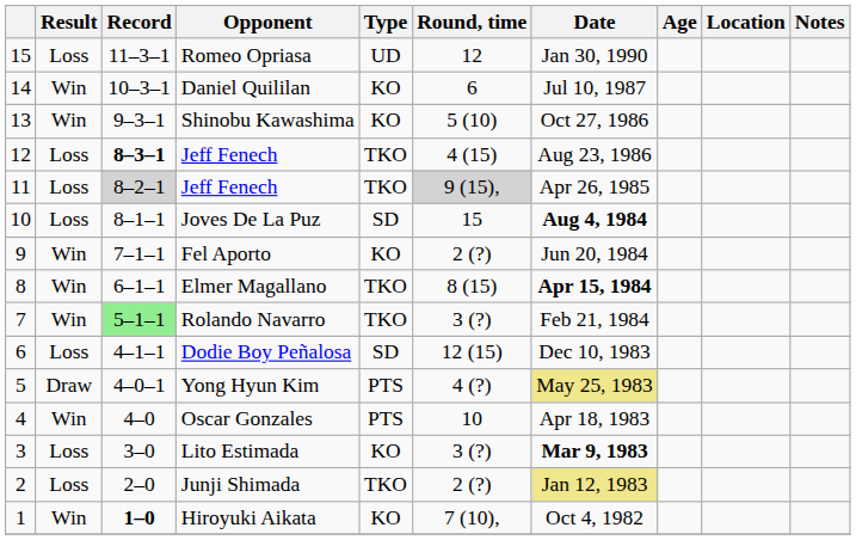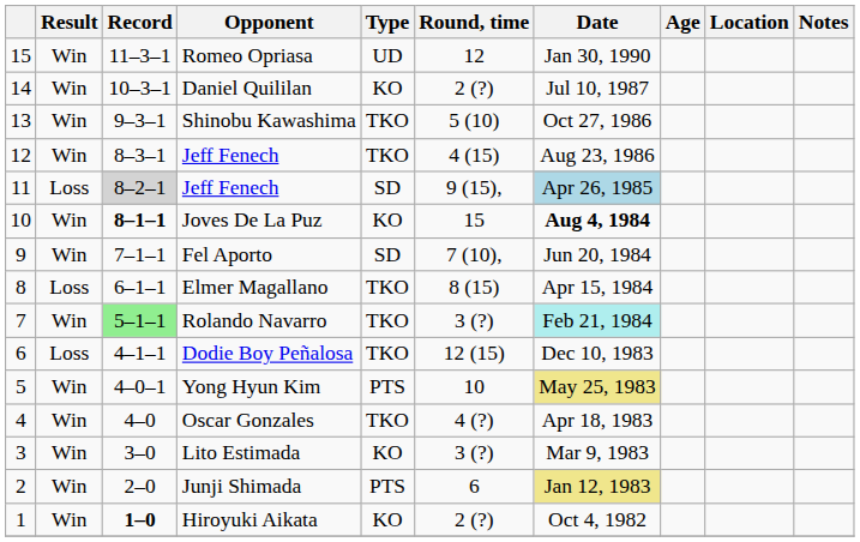 <table class="wikitable" style="text-align:center">
 <tr>
 <th></th>
 <th>Result</th>
 <th>Record</th>
 <th>Opponent</th>
 <th>Type</th>
 <th>Round, time</th>
 <th>Date</th>
 <th>Age</th>
 <th>Location</th>
 <th>Notes</th>
 </tr>
 <tr>
 <td>15</td>
-<td>Loss</td>
+<td>Win</td>
 <td>11–3–1</td>
 <td align=left>Romeo Opriasa</td>
 <td>UD</td>
 <td>12</td>
 <td>Jan 30, 1990</td>
 <td style="text-align:left;"></td>
 <td style="text-align:left;"></td>
 <td style="text-align:left;"></td>
 </tr>
 <tr>
 <td>14</td>
 <td>Win</td>
 <td>10–3–1</td>
 <td align=left>Daniel Quililan</td>
 <td>KO</td>
-<td>6</td>
+<td>2 (?)</td>
 <td>Jul 10, 1987</td>
 <td style="text-align:left;"></td>
 <td style="text-align:left;"></td>
 <td></td>
 </tr>
 <tr>
 <td>13</td>
 <td>Win</td>
 <td>9–3–1</td>
 <td align=left>Shinobu Kawashima</td>
-<td>KO</td>
+<td>TKO</td>
 <td>5 (10)</td>
 <td>Oct 27, 1986</td>
 <td style="text-align:left;"></td>
 <td style="text-align:left;"></td>
 <td></td>
 </tr>
 <tr>
 <td>12</td>
-<td>Loss</td>
-<td><strong>8–3–1</strong></td>
+<td>Win</td>
+<td>8–3–1</td>
 <td align=left><a href='#'>Jeff Fenech</a></td>
 <td>TKO</td>
 <td>4 (15)</td>
 <td>Aug 23, 1986</td>
 <td style="text-align:left;"></td>
 <td style="text-align:left;"></td>
 <td style="text-align:left;"></td>
 </tr>
 <tr>
 <td>11</td>
 <td>Loss</td>
 <td style="background: lightgrey;">8–2–1</td>
 <td align=left><a href='#'>Jeff Fenech</a></td>
-<td>TKO</td>
-<td style="background: lightgrey;">9 (15), </td>
-<td>Apr 26, 1985</td>
+<td>SD</td>
+<td>9 (15), </td>
+<td style="background: lightblue;">Apr 26, 1985</td>
 <td style="text-align:left;"></td>
 <td style="text-align:left;"></td>
 <td style="text-align:left;"></td>
 </tr>
 <tr>
 <td>10</td>
-<td>Loss</td>
-<td>8–1–1</td>
+<td>Win</td>
+<td><strong>8–1–1</strong></td>
 <td align=left>Joves De La Puz</td>
-<td>SD</td>
+<td>KO</td>
 <td>15</td>
 <td><strong>Aug 4, 1984</strong></td>
 <td style="text-align:left;"></td>
 <td style="text-align:left;"></td>
 <td style="text-align:left;"></td>
 </tr>
 <tr>
 <td>9</td>
 <td>Win</td>
 <td>7–1–1</td>
 <td align=left>Fel Aporto</td>
-<td>KO</td>
-<td>2 (?)</td>
+<td>SD</td>
+<td>7 (10), </td>
 <td>Jun 20, 1984</td>
 <td style="text-align:left;"></td>
 <td style="text-align:left;"></td>
 <td></td>
 </tr>
 <tr>
 <td>8</td>
-<td>Win</td>
+<td>Loss</td>
 <td>6–1–1</td>
 <td align=left>Elmer Magallano</td>
 <td>TKO</td>
 <td>8 (15)</td>
-<td><strong>Apr 15, 1984</strong></td>
+<td>Apr 15, 1984</td>
 <td style="text-align:left;"></td>
 <td style="text-align:left;"></td>
 <td style="text-align:left;"></td>
 </tr>
 <tr>
 <td>7</td>
 <td>Win</td>
 <td style="background: lightgreen;">5–1–1</td>
 <td align=left>Rolando Navarro</td>
 <td>TKO</td>
 <td>3 (?)</td>
-<td>Feb 21, 1984</td>
+<td style="background: paleturquoise;">Feb 21, 1984</td>
 <td style="text-align:left;"></td>
 <td style="text-align:left;"></td>
 <td></td>
 </tr>
 <tr>
 <td>6</td>
 <td>Loss</td>
 <td>4–1–1</td>
 <td align=left><a href='#'>Dodie Boy Peñalosa</a></td>
-<td>SD</td>
+<td>TKO</td>
 <td>12 (15)</td>
 <td>Dec 10, 1983</td>
 <td style="text-align:left;"></td>
 <td style="text-align:left;"></td>
 <td style="text-align:left;"></td>
 </tr>
 <tr>
 <td>5</td>
-<td>Draw</td>
+<td>Win</td>
 <td>4–0–1</td>
 <td align=left>Yong Hyun Kim</td>
 <td>PTS</td>
-<td>4 (?)</td>
+<td>10</td>
 <td style="background: khaki;">May 25, 1983</td>
 <td style="text-align:left;"></td>
 <td style="text-align:left;"></td>
 <td></td>
 </tr>
 <tr>
 <td>4</td>
 <td>Win</td>
 <td>4–0</td>
 <td align=left>Oscar Gonzales</td>
-<td>PTS</td>
-<td>10</td>
+<td>TKO</td>
+<td>4 (?)</td>
 <td>Apr 18, 1983</td>
 <td style="text-align:left;"></td>
 <td style="text-align:left;"></td>
 <td></td>
 </tr>
 <tr>
 <td>3</td>
-<td>Loss</td>
+<td>Win</td>
 <td>3–0</td>
 <td align=left>Lito Estimada</td>
 <td>KO</td>
 <td>3 (?)</td>
-<td><strong>Mar 9, 1983</strong></td>
+<td>Mar 9, 1983</td>
 <td style="text-align:left;"></td>
 <td style="text-align:left;"></td>
 <td></td>
 </tr>
 <tr>
 <td>2</td>
-<td>Loss</td>
+<td>Win</td>
 <td>2–0</td>
 <td align=left>Junji Shimada</td>
-<td>TKO</td>
-<td>2 (?)</td>
+<td>PTS</td>
+<td>6</td>
 <td style="background: khaki;">Jan 12, 1983</td>
 <td style="text-align:left;"></td>
 <td style="text-align:left;"></td>
 <td></td>
 </tr>
 <tr>
 <td>1</td>
 <td>Win</td>
 <td><strong>1–0</strong></td>
 <td align=left>Hiroyuki Aikata</td>
 <td>KO</td>
-<td>7 (10), </td>
+<td>2 (?)</td>
 <td>Oct 4, 1982</td>
 <td style="text-align:left;"></td>
 <td style="text-align:left;"></td>
 <td></td>
 </tr>
 <tr>
 </tr>
 </table>
